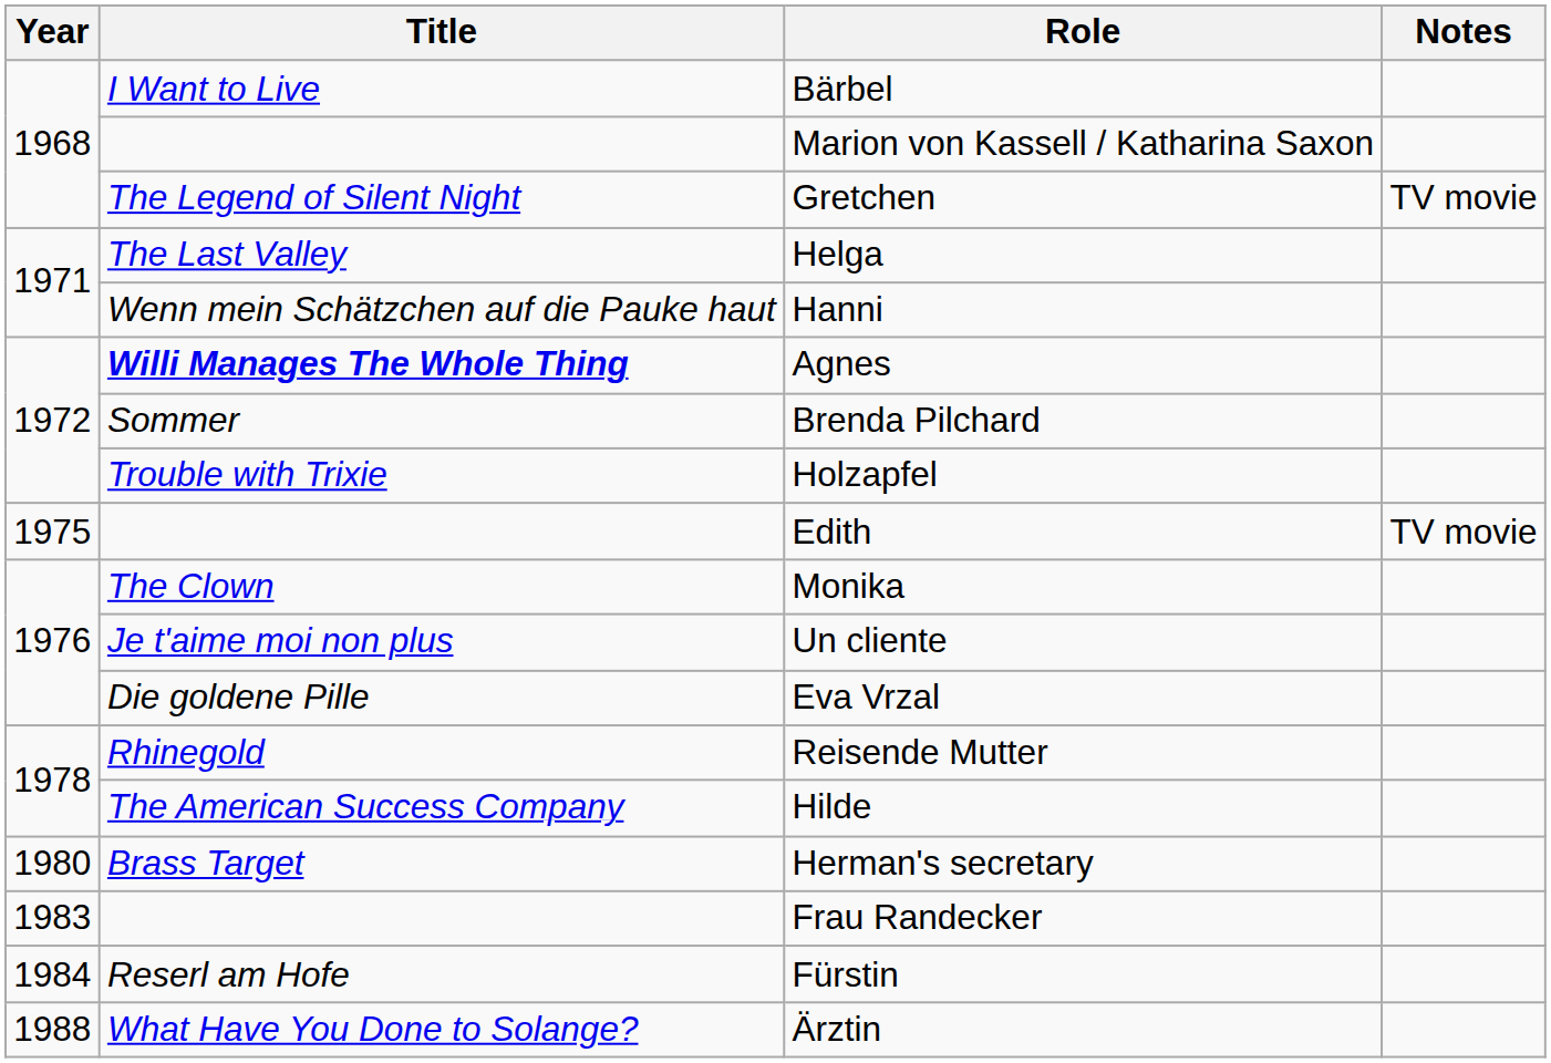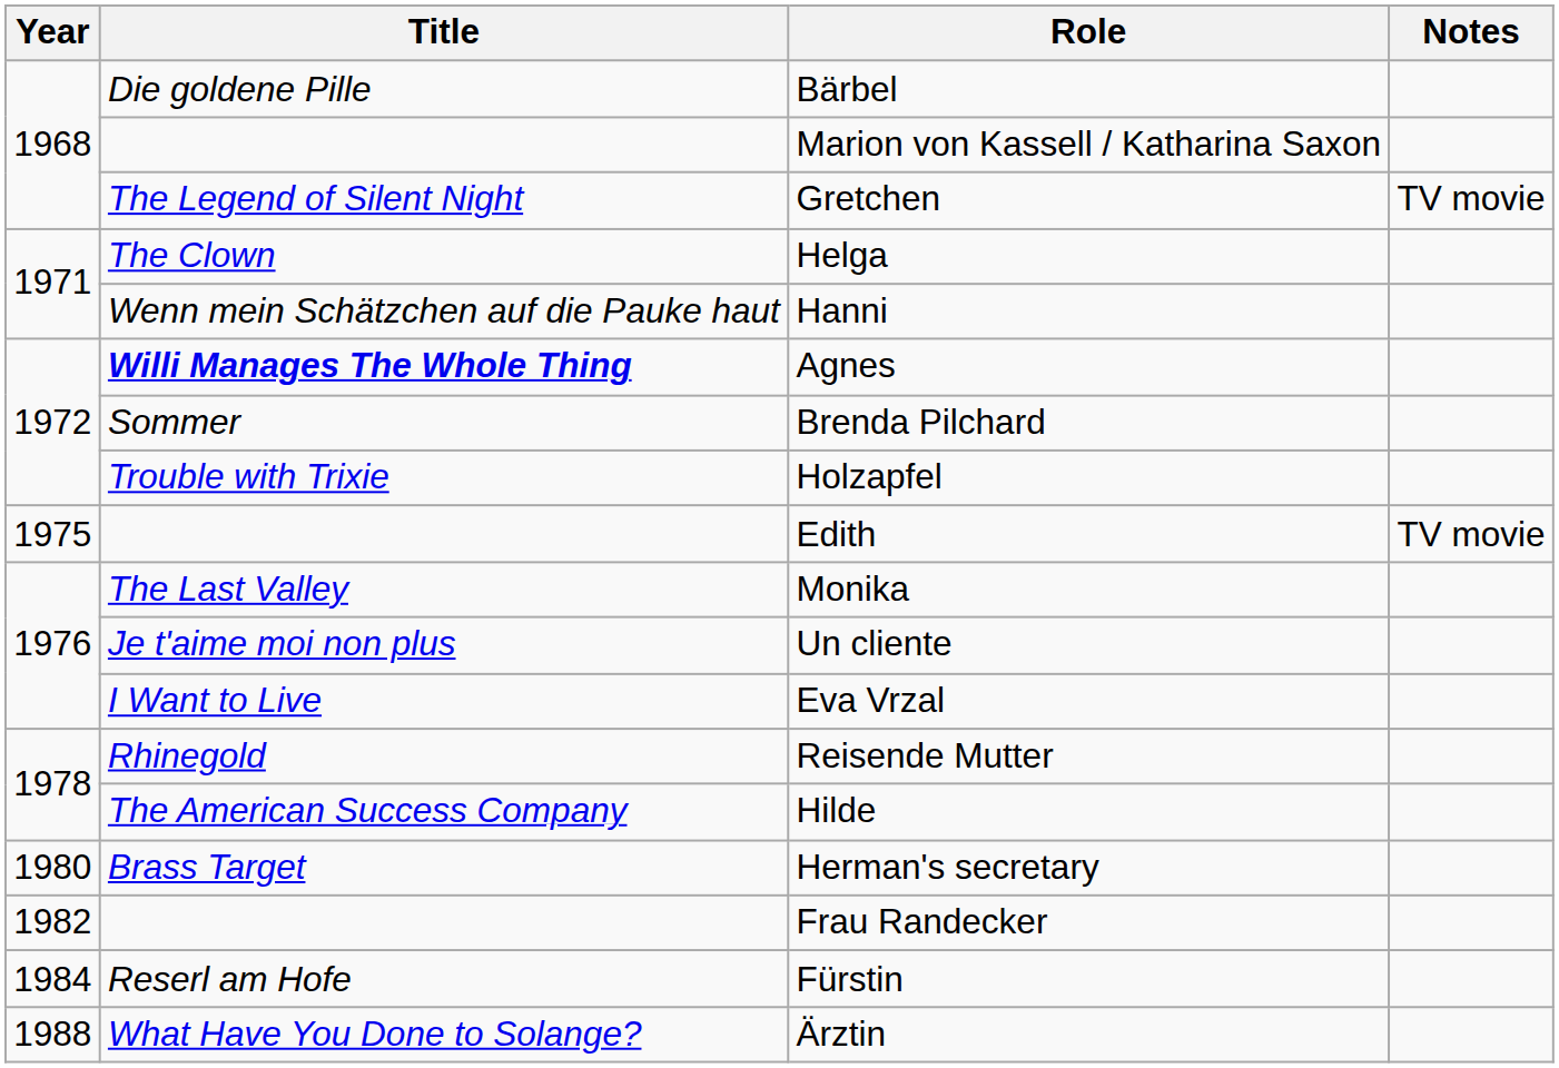 <table class="wikitable">
 <tr>
 <th>Year</th>
 <th>Title</th>
 <th>Role</th>
 <th>Notes</th>
 </tr>
 <tr>
 <td rowspan=3>1968</td>
-<td><em><a href='#'>I Want to Live</a></em></td>
+<td><em>Die goldene Pille</em></td>
 <td>Bärbel</td>
 <td></td>
 </tr>
 <tr>
 <td><em></em></td>
 <td>Marion von Kassell / Katharina Saxon</td>
 <td></td>
 </tr>
 <tr>
 <td><em><a href='#'>The Legend of Silent Night</a></em></td>
 <td>Gretchen</td>
 <td>TV movie</td>
 </tr>
 <tr>
 <td rowspan=2>1971</td>
-<td><em><a href='#'>The Last Valley</a></em></td>
+<td><em><a href='#'>The Clown</a></em></td>
 <td>Helga</td>
 <td></td>
 </tr>
 <tr>
 <td><em>Wenn mein Schätzchen auf die Pauke haut</em></td>
 <td>Hanni</td>
 <td></td>
 </tr>
 <tr>
 <td rowspan=3>1972</td>
 <td><strong><em><a href='#'>Willi Manages The Whole Thing</a></em></strong></td>
 <td>Agnes</td>
 <td></td>
 </tr>
 <tr>
 <td><em>Sommer</em></td>
 <td>Brenda Pilchard</td>
 <td></td>
 </tr>
 <tr>
 <td><em><a href='#'>Trouble with Trixie</a></em></td>
 <td>Holzapfel</td>
 <td></td>
 </tr>
 <tr>
 <td>1975</td>
 <td><em></em></td>
 <td>Edith</td>
 <td>TV movie</td>
 </tr>
 <tr>
 <td rowspan=3>1976</td>
-<td><em><a href='#'>The Clown</a></em></td>
+<td><em><a href='#'>The Last Valley</a></em></td>
 <td>Monika</td>
 <td></td>
 </tr>
 <tr>
 <td><em><a href='#'>Je t'aime moi non plus</a></em></td>
 <td>Un cliente</td>
 <td></td>
 </tr>
 <tr>
-<td><em>Die goldene Pille</em></td>
+<td><em><a href='#'>I Want to Live</a></em></td>
 <td>Eva Vrzal</td>
 <td></td>
 </tr>
 <tr>
 <td rowspan=2>1978</td>
 <td><em><a href='#'>Rhinegold</a></em></td>
 <td>Reisende Mutter</td>
 <td></td>
 </tr>
 <tr>
 <td><em><a href='#'>The American Success Company</a></em></td>
 <td>Hilde</td>
 <td></td>
 </tr>
 <tr>
 <td>1980</td>
 <td><em><a href='#'>Brass Target</a></em></td>
 <td>Herman's secretary</td>
 <td></td>
 </tr>
 <tr>
-<td>1983</td>
+<td>1982</td>
 <td><em></em></td>
 <td>Frau Randecker</td>
 <td></td>
 </tr>
 <tr>
 <td>1984</td>
 <td><em>Reserl am Hofe</em></td>
 <td>Fürstin</td>
 <td></td>
 </tr>
 <tr>
 <td>1988</td>
 <td><em><a href='#'>What Have You Done to Solange?</a></em></td>
 <td>Ärztin</td>
 <td></td>
 </tr>
 </table>
